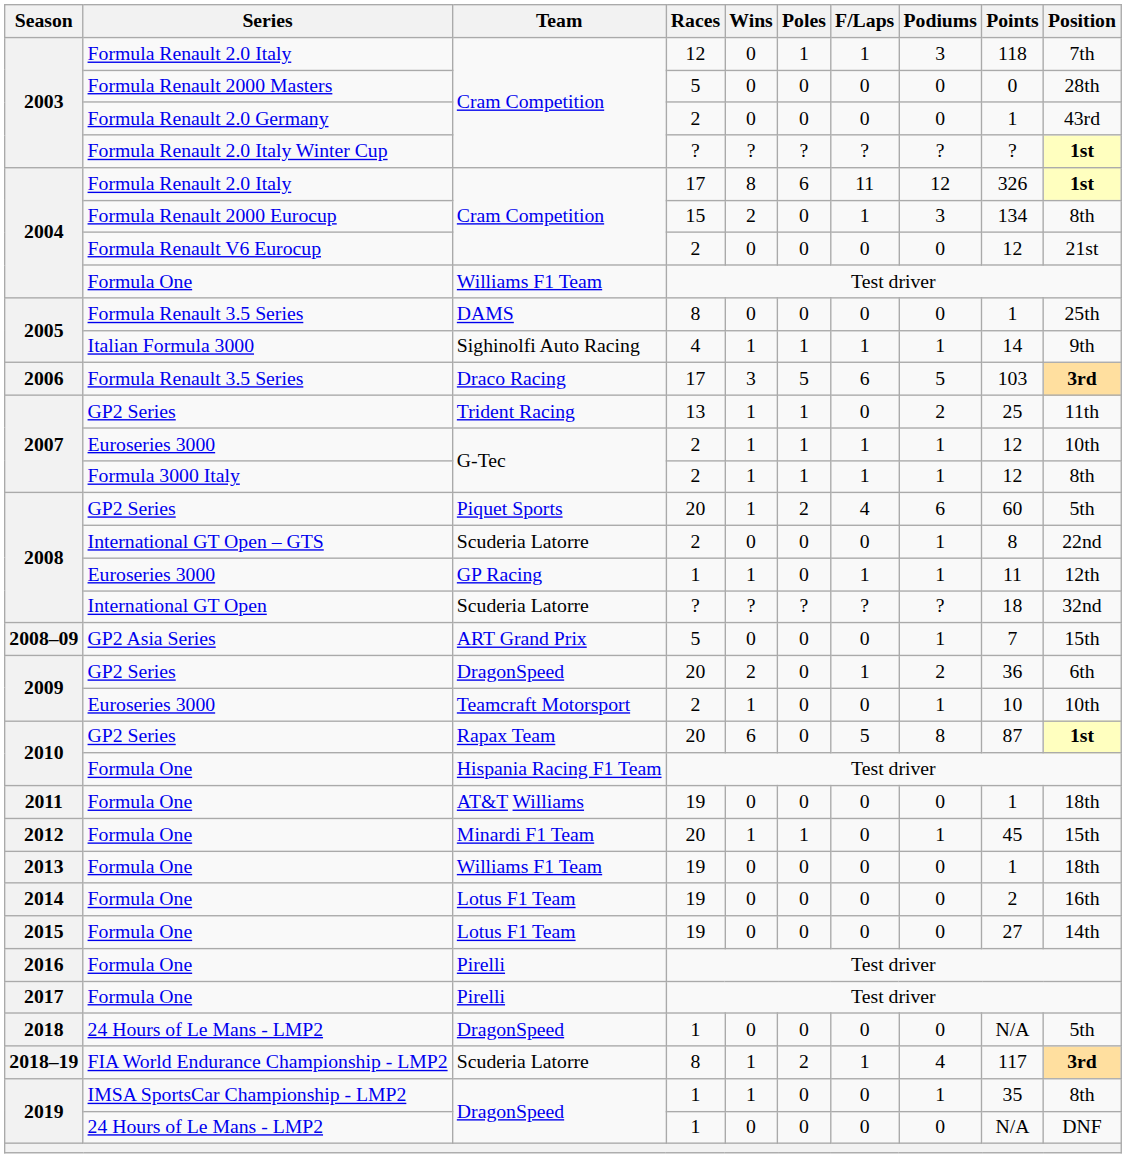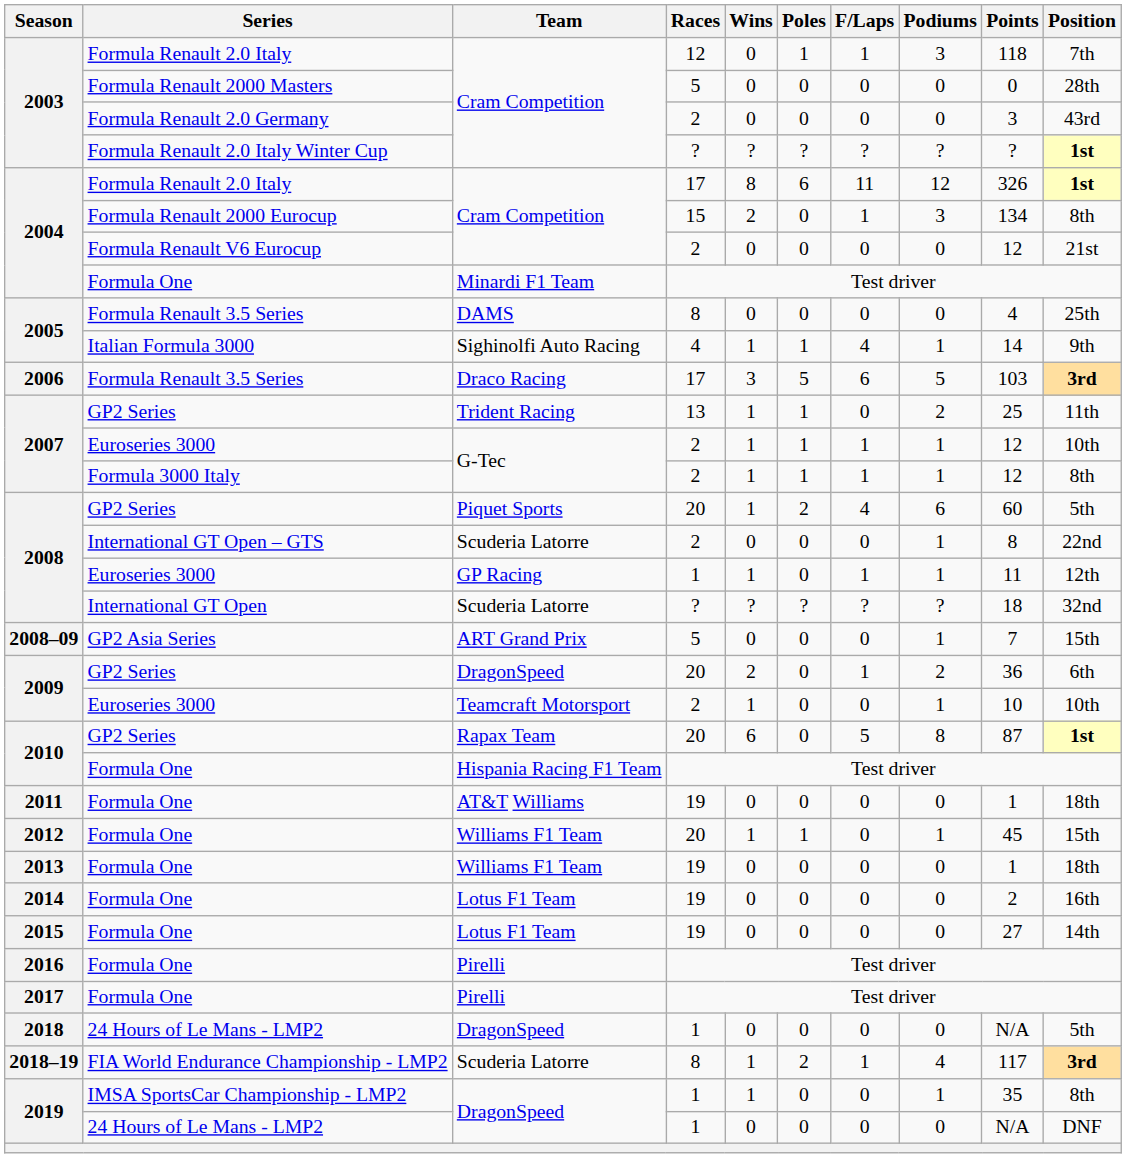 <table class="wikitable" style="font-size: 90%; text-align:center">
 <tr>
 <th>Season</th>
 <th>Series</th>
 <th>Team</th>
 <th>Races</th>
 <th>Wins</th>
 <th>Poles</th>
 <th>F/Laps</th>
 <th>Podiums</th>
 <th>Points</th>
 <th>Position</th>
 </tr>
 <tr>
 <th rowspan=4>2003</th>
 <td align=left><a href='#'>Formula Renault 2.0 Italy</a></td>
 <td align=left rowspan=4><a href='#'>Cram Competition</a></td>
 <td>12</td>
 <td>0</td>
 <td>1</td>
 <td>1</td>
 <td>3</td>
 <td>118</td>
 <td>7th</td>
 </tr>
 <tr>
 <td align=left><a href='#'>Formula Renault 2000 Masters</a></td>
 <td>5</td>
 <td>0</td>
 <td>0</td>
 <td>0</td>
 <td>0</td>
 <td>0</td>
 <td>28th</td>
 </tr>
 <tr>
 <td align=left><a href='#'>Formula Renault 2.0 Germany</a></td>
 <td>2</td>
 <td>0</td>
 <td>0</td>
 <td>0</td>
 <td>0</td>
-<td>1</td>
+<td>3</td>
 <td>43rd</td>
 </tr>
 <tr>
 <td align=left><a href='#'>Formula Renault 2.0 Italy Winter Cup</a></td>
 <td>?</td>
 <td>?</td>
 <td>?</td>
 <td>?</td>
 <td>?</td>
 <td>?</td>
 <td style="background:#FFFFBF;"><strong>1st</strong></td>
 </tr>
 <tr>
 <th rowspan=4>2004</th>
 <td align=left><a href='#'>Formula Renault 2.0 Italy</a></td>
 <td align=left rowspan=3><a href='#'>Cram Competition</a></td>
 <td>17</td>
 <td>8</td>
 <td>6</td>
 <td>11</td>
 <td>12</td>
 <td>326</td>
 <td style="background:#FFFFBF;"><strong>1st</strong></td>
 </tr>
 <tr>
 <td align=left><a href='#'>Formula Renault 2000 Eurocup</a></td>
 <td>15</td>
 <td>2</td>
 <td>0</td>
 <td>1</td>
 <td>3</td>
 <td>134</td>
 <td>8th</td>
 </tr>
 <tr>
 <td align=left><a href='#'>Formula Renault V6 Eurocup</a></td>
 <td>2</td>
 <td>0</td>
 <td>0</td>
 <td>0</td>
 <td>0</td>
 <td>12</td>
 <td>21st</td>
 </tr>
 <tr>
 <td align=left><a href='#'>Formula One</a></td>
-<td align=left><a href='#'>Williams F1 Team</a></td>
+<td align=left><a href='#'>Minardi F1 Team</a></td>
 <td colspan="7">Test driver</td>
 </tr>
 <tr>
 <th rowspan=2>2005</th>
 <td align=left><a href='#'>Formula Renault 3.5 Series</a></td>
 <td align=left><a href='#'>DAMS</a></td>
 <td>8</td>
 <td>0</td>
 <td>0</td>
 <td>0</td>
 <td>0</td>
-<td>1</td>
+<td>4</td>
 <td>25th</td>
 </tr>
 <tr>
 <td align=left><a href='#'>Italian Formula 3000</a></td>
 <td align=left>Sighinolfi Auto Racing</td>
 <td>4</td>
 <td>1</td>
 <td>1</td>
-<td>1</td>
+<td>4</td>
 <td>1</td>
 <td>14</td>
 <td>9th</td>
 </tr>
 <tr>
 <th>2006</th>
 <td align=left><a href='#'>Formula Renault 3.5 Series</a></td>
 <td align=left><a href='#'>Draco Racing</a></td>
 <td>17</td>
 <td>3</td>
 <td>5</td>
 <td>6</td>
 <td>5</td>
 <td>103</td>
 <td style="background:#ffdf9f;"><strong>3rd</strong></td>
 </tr>
 <tr>
 <th rowspan=3>2007</th>
 <td align=left><a href='#'>GP2 Series</a></td>
 <td align=left><a href='#'>Trident Racing</a></td>
 <td>13</td>
 <td>1</td>
 <td>1</td>
 <td>0</td>
 <td>2</td>
 <td>25</td>
 <td>11th</td>
 </tr>
 <tr>
 <td align=left><a href='#'>Euroseries 3000</a></td>
 <td align=left rowspan="2">G-Tec</td>
 <td>2</td>
 <td>1</td>
 <td>1</td>
 <td>1</td>
 <td>1</td>
 <td>12</td>
 <td>10th</td>
 </tr>
 <tr>
 <td align=left><a href='#'>Formula 3000 Italy</a></td>
 <td>2</td>
 <td>1</td>
 <td>1</td>
 <td>1</td>
 <td>1</td>
 <td>12</td>
 <td>8th</td>
 </tr>
 <tr>
 <th rowspan=4>2008</th>
 <td align=left><a href='#'>GP2 Series</a></td>
 <td align=left><a href='#'>Piquet Sports</a></td>
 <td>20</td>
 <td>1</td>
 <td>2</td>
 <td>4</td>
 <td>6</td>
 <td>60</td>
 <td>5th</td>
 </tr>
 <tr>
 <td align=left><a href='#'>International GT Open – GTS</a></td>
 <td align=left>Scuderia Latorre</td>
 <td>2</td>
 <td>0</td>
 <td>0</td>
 <td>0</td>
 <td>1</td>
 <td>8</td>
 <td>22nd</td>
 </tr>
 <tr>
 <td align=left><a href='#'>Euroseries 3000</a></td>
 <td align=left><a href='#'>GP Racing</a></td>
 <td>1</td>
 <td>1</td>
 <td>0</td>
 <td>1</td>
 <td>1</td>
 <td>11</td>
 <td>12th</td>
 </tr>
 <tr>
 <td align=left><a href='#'>International GT Open</a></td>
 <td align=left>Scuderia Latorre</td>
 <td>?</td>
 <td>?</td>
 <td>?</td>
 <td>?</td>
 <td>?</td>
 <td>18</td>
 <td>32nd</td>
 </tr>
 <tr>
 <th>2008–09</th>
 <td align=left><a href='#'>GP2 Asia Series</a></td>
 <td align=left><a href='#'>ART Grand Prix</a></td>
 <td>5</td>
 <td>0</td>
 <td>0</td>
 <td>0</td>
 <td>1</td>
 <td>7</td>
 <td>15th</td>
 </tr>
 <tr>
 <th rowspan=2>2009</th>
 <td align=left><a href='#'>GP2 Series</a></td>
 <td align=left><a href='#'>DragonSpeed</a></td>
 <td>20</td>
 <td>2</td>
 <td>0</td>
 <td>1</td>
 <td>2</td>
 <td>36</td>
 <td>6th</td>
 </tr>
 <tr>
 <td align=left><a href='#'>Euroseries 3000</a></td>
 <td align=left><a href='#'>Teamcraft Motorsport</a></td>
 <td>2</td>
 <td>1</td>
 <td>0</td>
 <td>0</td>
 <td>1</td>
 <td>10</td>
 <td>10th</td>
 </tr>
 <tr>
 <th rowspan="2">2010</th>
 <td align=left><a href='#'>GP2 Series</a></td>
 <td align=left><a href='#'>Rapax Team</a></td>
 <td>20</td>
 <td>6</td>
 <td>0</td>
 <td>5</td>
 <td>8</td>
 <td>87</td>
 <td style="background:#FFFFBF;"><strong>1st</strong></td>
 </tr>
 <tr>
 <td align=left><a href='#'>Formula One</a></td>
 <td align=left><a href='#'>Hispania Racing F1 Team</a></td>
 <td colspan="7">Test driver</td>
 </tr>
 <tr>
 <th>2011</th>
 <td align=left><a href='#'>Formula One</a></td>
 <td align=left><a href='#'>AT&T</a> <a href='#'>Williams</a></td>
 <td>19</td>
 <td>0</td>
 <td>0</td>
 <td>0</td>
 <td>0</td>
 <td>1</td>
 <td>18th</td>
 </tr>
 <tr>
 <th>2012</th>
 <td align=left><a href='#'>Formula One</a></td>
-<td align=left><a href='#'>Minardi F1 Team</a></td>
+<td align=left><a href='#'>Williams F1 Team</a></td>
 <td>20</td>
 <td>1</td>
 <td>1</td>
 <td>0</td>
 <td>1</td>
 <td>45</td>
 <td>15th</td>
 </tr>
 <tr>
 <th>2013</th>
 <td align=left><a href='#'>Formula One</a></td>
 <td align=left><a href='#'>Williams F1 Team</a></td>
 <td>19</td>
 <td>0</td>
 <td>0</td>
 <td>0</td>
 <td>0</td>
 <td>1</td>
 <td>18th</td>
 </tr>
 <tr>
 <th>2014</th>
 <td align=left><a href='#'>Formula One</a></td>
 <td align=left><a href='#'>Lotus F1 Team</a></td>
 <td>19</td>
 <td>0</td>
 <td>0</td>
 <td>0</td>
 <td>0</td>
 <td>2</td>
 <td>16th</td>
 </tr>
 <tr>
 <th>2015</th>
 <td align=left><a href='#'>Formula One</a></td>
 <td align=left><a href='#'>Lotus F1 Team</a></td>
 <td>19</td>
 <td>0</td>
 <td>0</td>
 <td>0</td>
 <td>0</td>
 <td>27</td>
 <td>14th</td>
 </tr>
 <tr>
 <th>2016</th>
 <td align=left><a href='#'>Formula One</a></td>
 <td align=left><a href='#'>Pirelli</a></td>
 <td align="center" colspan=7>Test driver</td>
 </tr>
 <tr>
 <th>2017</th>
 <td align=left><a href='#'>Formula One</a></td>
 <td align=left><a href='#'>Pirelli</a></td>
 <td align="center" colspan=7>Test driver</td>
 </tr>
 <tr>
 <th>2018</th>
 <td align=left><a href='#'>24 Hours of Le Mans - LMP2</a></td>
 <td align=left><a href='#'>DragonSpeed</a></td>
 <td>1</td>
 <td>0</td>
 <td>0</td>
 <td>0</td>
 <td>0</td>
 <td>N/A</td>
 <td>5th</td>
 </tr>
 <tr>
 <th>2018–19</th>
 <td align=left><a href='#'>FIA World Endurance Championship - LMP2</a></td>
 <td align=left>Scuderia Latorre</td>
 <td>8</td>
 <td>1</td>
 <td>2</td>
 <td>1</td>
 <td>4</td>
 <td>117</td>
 <td style="background:#FFDF9F;"><strong>3rd</strong></td>
 </tr>
 <tr>
 <th rowspan=2>2019</th>
 <td align=left><a href='#'>IMSA SportsCar Championship - LMP2</a></td>
 <td align=left rowspan=2><a href='#'>DragonSpeed</a></td>
 <td>1</td>
 <td>1</td>
 <td>0</td>
 <td>0</td>
 <td>1</td>
 <td>35</td>
 <td>8th</td>
 </tr>
 <tr>
 <td align=left><a href='#'>24 Hours of Le Mans - LMP2</a></td>
 <td>1</td>
 <td>0</td>
 <td>0</td>
 <td>0</td>
 <td>0</td>
 <td>N/A</td>
 <td>DNF</td>
 </tr>
 <tr>
 <th colspan="10"></th>
 </tr>
 </table>
